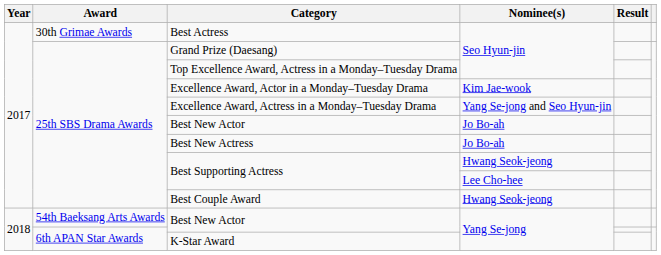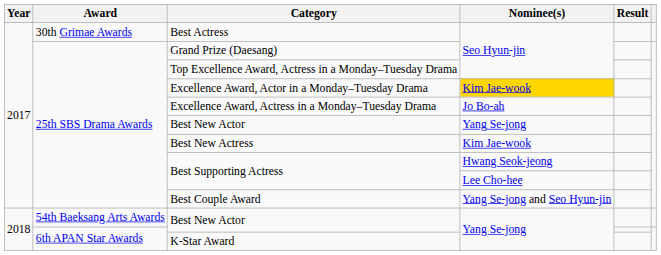 <table class="wikitable">
 <tr>
 <th>Year</th>
 <th>Award</th>
 <th>Category</th>
 <th>Nominee(s)</th>
 <th>Result</th>
 <th></th>
 </tr>
 <tr>
 <td rowspan="10">2017</td>
 <td rowspan="1">30th <a href='#'>Grimae Awards</a></td>
 <td>Best Actress</td>
 <td rowspan="3"><a href='#'>Seo Hyun-jin</a></td>
 <td></td>
 <td rowspan=1></td>
 </tr>
 <tr>
 <td rowspan="9"><a href='#'>25th SBS Drama Awards</a></td>
 <td>Grand Prize (Daesang)</td>
 <td></td>
 <td rowspan=9></td>
 </tr>
 <tr>
 <td>Top Excellence Award, Actress in a Monday–Tuesday Drama</td>
 <td></td>
 </tr>
 <tr>
 <td>Excellence Award, Actor in a Monday–Tuesday Drama</td>
-<td><a href='#'>Kim Jae-wook</a></td>
+<td style="background: gold;"><a href='#'>Kim Jae-wook</a></td>
 <td></td>
 </tr>
 <tr>
 <td>Excellence Award, Actress in a Monday–Tuesday Drama</td>
-<td><a href='#'>Yang Se-jong</a> and <a href='#'>Seo Hyun-jin</a></td>
+<td><a href='#'>Jo Bo-ah</a></td>
 <td></td>
 </tr>
 <tr>
 <td>Best New Actor</td>
-<td><a href='#'>Jo Bo-ah</a></td>
+<td><a href='#'>Yang Se-jong</a></td>
 <td></td>
 </tr>
 <tr>
 <td>Best New Actress</td>
-<td><a href='#'>Jo Bo-ah</a></td>
+<td><a href='#'>Kim Jae-wook</a></td>
 <td></td>
 </tr>
 <tr>
 <td rowspan="2">Best Supporting Actress</td>
 <td><a href='#'>Hwang Seok-jeong</a></td>
 <td></td>
 </tr>
 <tr>
 <td><a href='#'>Lee Cho-hee</a></td>
 <td></td>
 </tr>
 <tr>
 <td>Best Couple Award</td>
-<td><a href='#'>Hwang Seok-jeong</a></td>
+<td><a href='#'>Yang Se-jong</a> and <a href='#'>Seo Hyun-jin</a></td>
 <td></td>
 </tr>
 <tr>
 <td rowspan=3>2018</td>
 <td><a href='#'>54th Baeksang Arts Awards</a></td>
 <td rowspan=2>Best New Actor</td>
 <td rowspan=3><a href='#'>Yang Se-jong</a></td>
 <td></td>
 <td></td>
 </tr>
 <tr>
 <td rowspan=2><a href='#'>6th APAN Star Awards</a></td>
 <td></td>
 <td rowspan=2></td>
 </tr>
 <tr>
 <td>K-Star Award</td>
 <td></td>
 </tr>
 </table>
